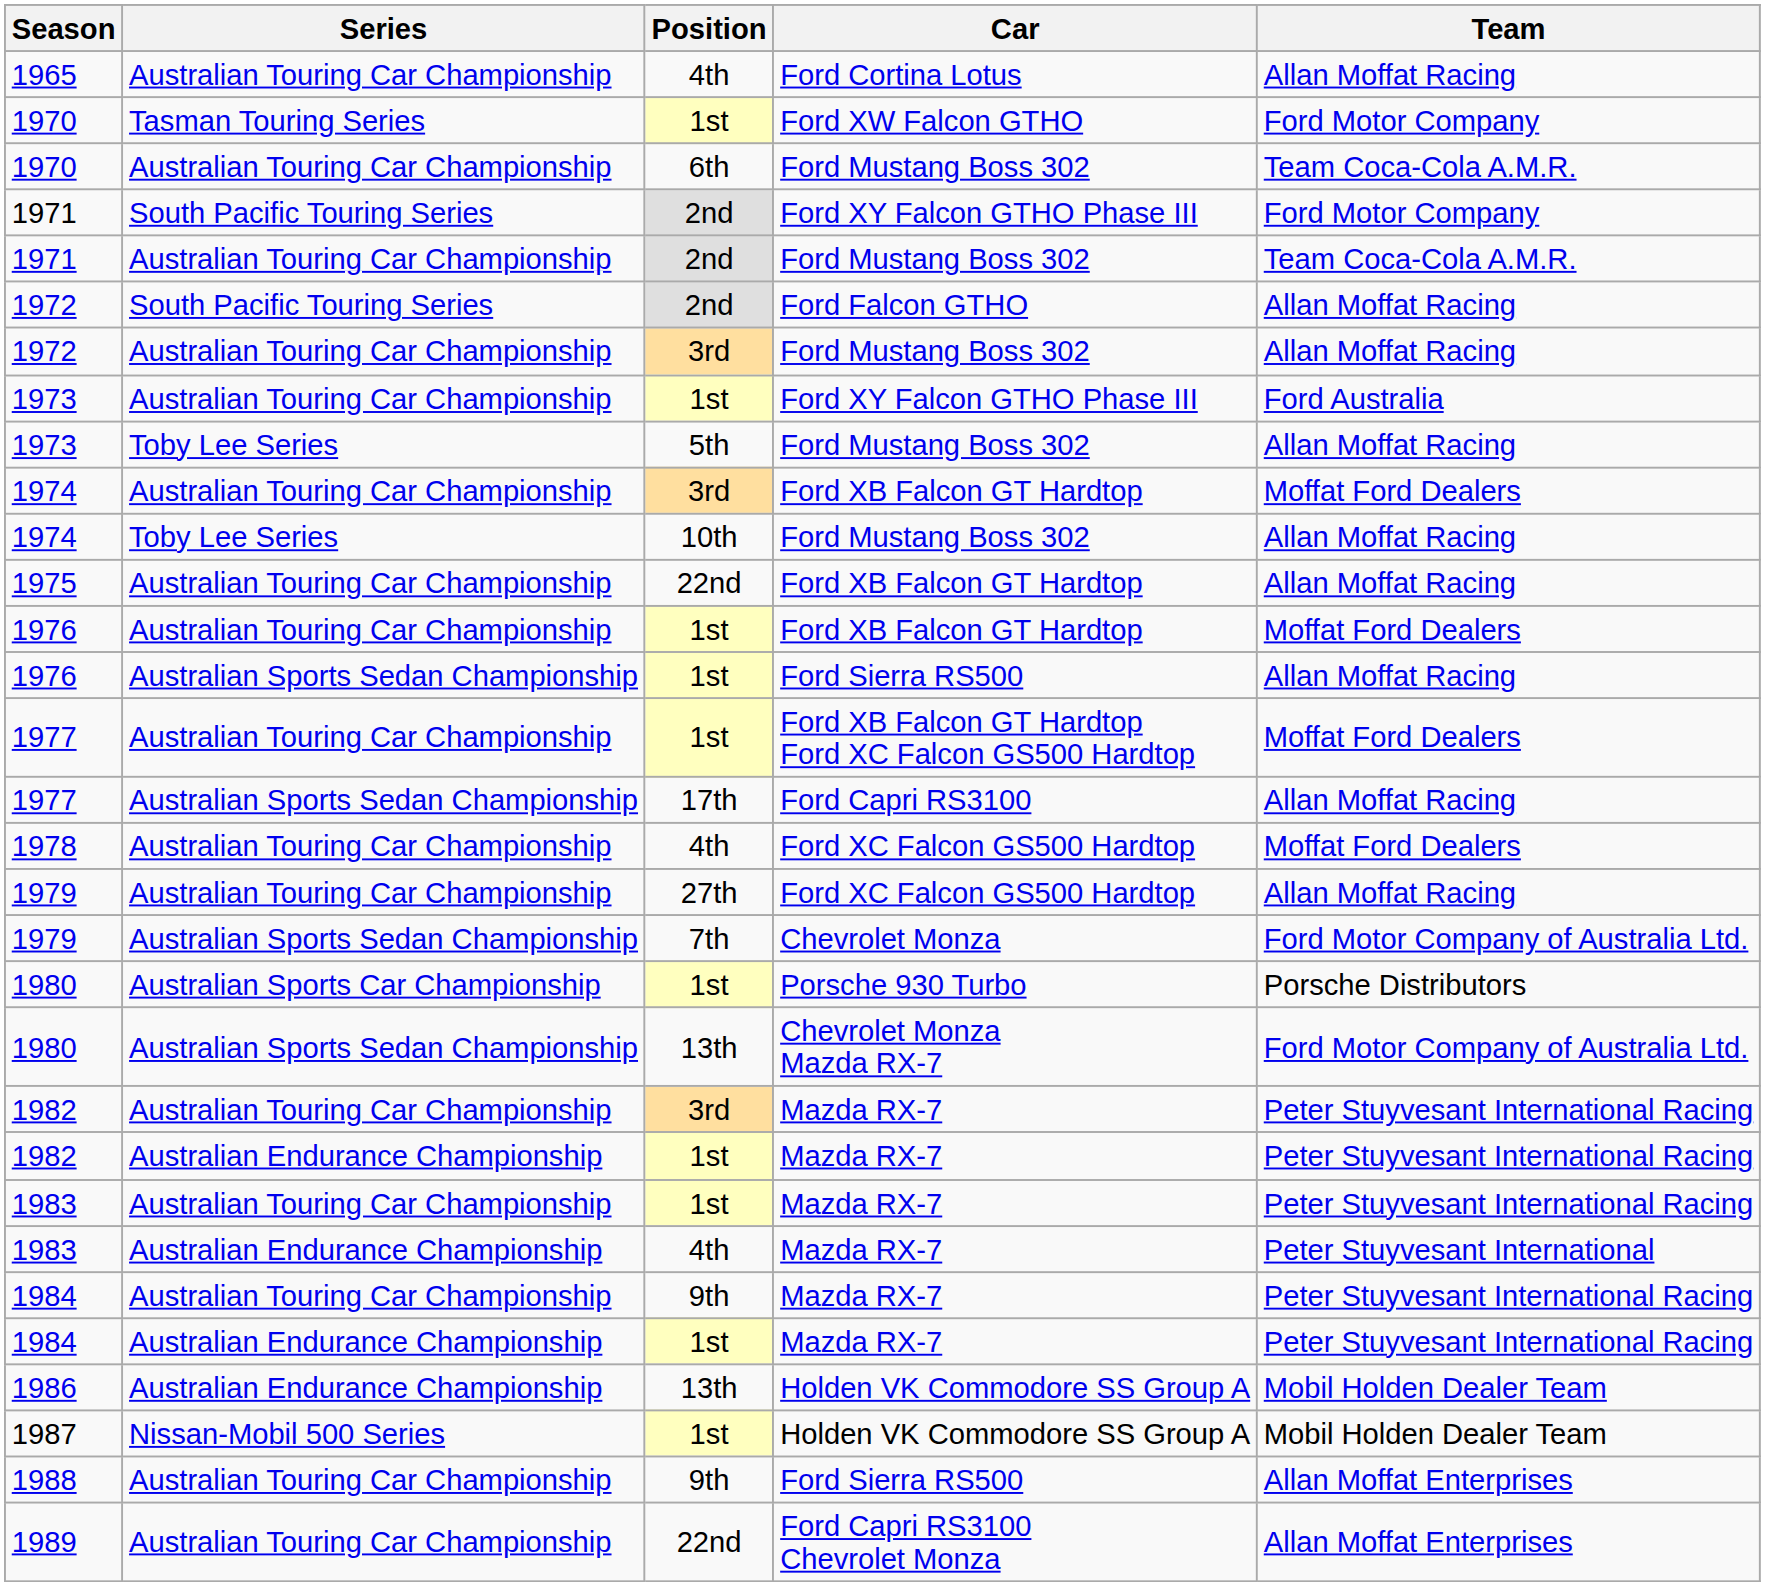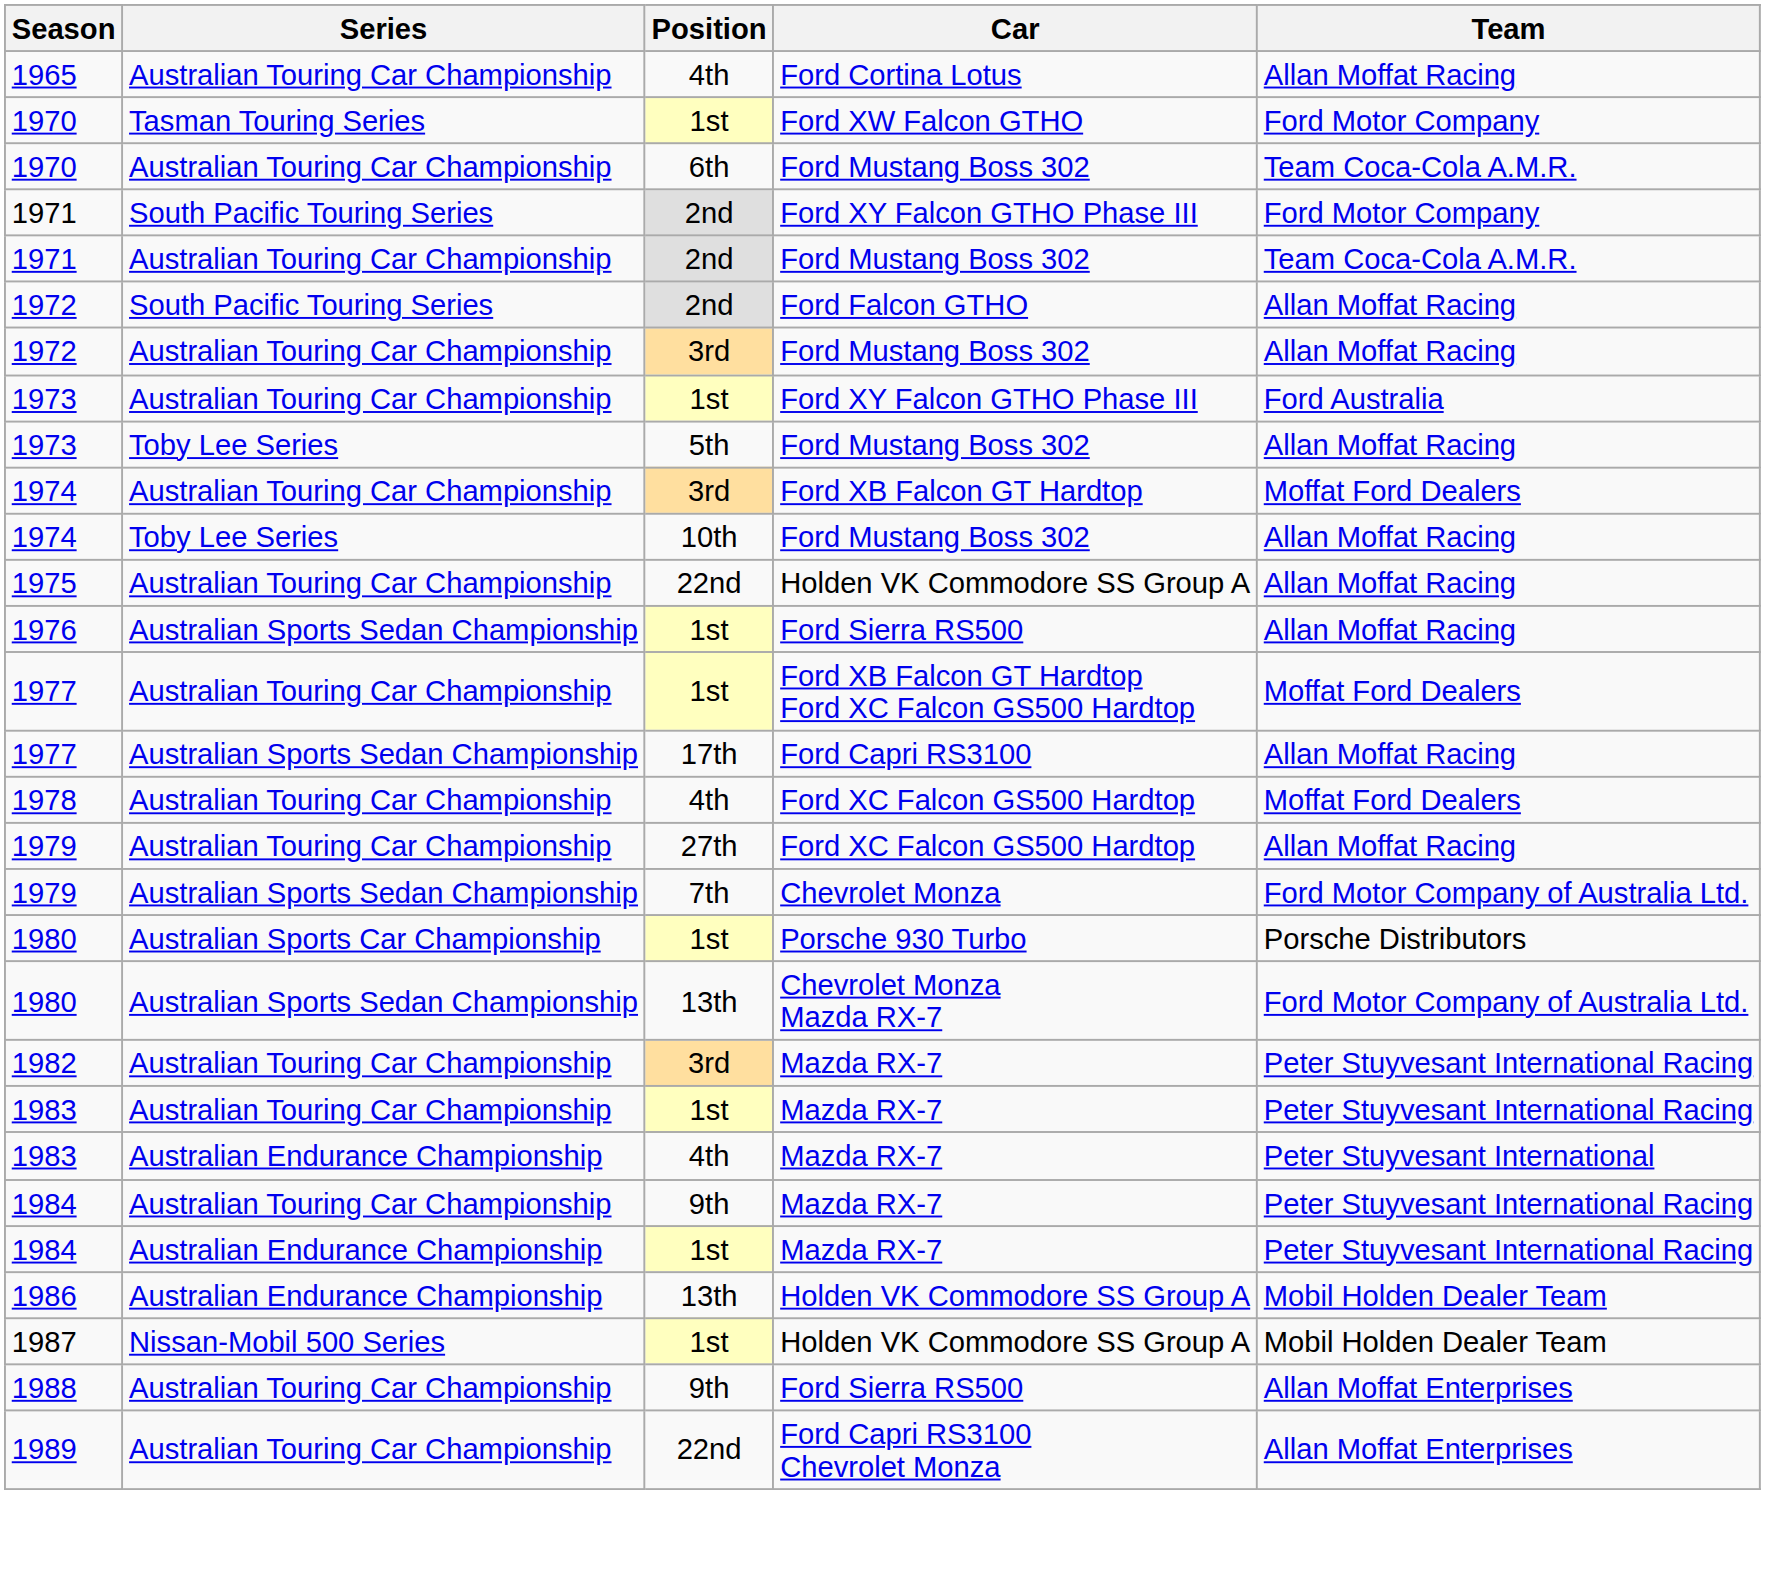 <table class="wikitable" style="font-size: 95%;">
 <tr>
 <th>Season</th>
 <th>Series</th>
 <th>Position</th>
 <th>Car</th>
 <th>Team</th>
 </tr>
 <tr>
 <td><a href='#'>1965</a></td>
 <td><a href='#'>Australian Touring Car Championship</a></td>
 <td align="center">4th</td>
 <td><a href='#'>Ford Cortina Lotus</a></td>
 <td><a href='#'>Allan Moffat Racing</a></td>
 </tr>
 <tr>
 <td><a href='#'>1970</a></td>
 <td><a href='#'>Tasman Touring Series</a></td>
 <td align="center" style="background:#ffffbf;">1st</td>
 <td><a href='#'>Ford XW Falcon GTHO</a></td>
 <td><a href='#'>Ford Motor Company</a></td>
 </tr>
 <tr>
 <td><a href='#'>1970</a></td>
 <td><a href='#'>Australian Touring Car Championship</a></td>
 <td align="center">6th</td>
 <td><a href='#'>Ford Mustang Boss 302</a></td>
 <td><a href='#'>Team Coca-Cola A.M.R.</a></td>
 </tr>
 <tr>
 <td>1971</td>
 <td><a href='#'>South Pacific Touring Series</a></td>
 <td align="center" style="background:#dfdfdf;">2nd</td>
 <td><a href='#'>Ford XY Falcon GTHO Phase III</a></td>
 <td><a href='#'>Ford Motor Company</a></td>
 </tr>
 <tr>
 <td><a href='#'>1971</a></td>
 <td><a href='#'>Australian Touring Car Championship</a></td>
 <td align="center" style="background:#dfdfdf;">2nd</td>
 <td><a href='#'>Ford Mustang Boss 302</a></td>
 <td><a href='#'>Team Coca-Cola A.M.R.</a></td>
 </tr>
 <tr>
 <td><a href='#'>1972</a></td>
 <td><a href='#'>South Pacific Touring Series</a></td>
 <td align="center" style="background:#dfdfdf;">2nd</td>
 <td><a href='#'>Ford Falcon GTHO</a></td>
 <td><a href='#'>Allan Moffat Racing</a></td>
 </tr>
 <tr>
 <td><a href='#'>1972</a></td>
 <td><a href='#'>Australian Touring Car Championship</a></td>
 <td align="center" style="background:#ffdf9f;">3rd</td>
 <td><a href='#'>Ford Mustang Boss 302</a></td>
 <td><a href='#'>Allan Moffat Racing</a></td>
 </tr>
 <tr>
 <td><a href='#'>1973</a></td>
 <td><a href='#'>Australian Touring Car Championship</a></td>
 <td align="center" style="background:#ffffbf;">1st</td>
 <td><a href='#'>Ford XY Falcon GTHO Phase III</a></td>
 <td><a href='#'>Ford Australia</a></td>
 </tr>
 <tr>
 <td><a href='#'>1973</a></td>
 <td><a href='#'>Toby Lee Series</a></td>
 <td align="center">5th</td>
 <td><a href='#'>Ford Mustang Boss 302</a></td>
 <td><a href='#'>Allan Moffat Racing</a></td>
 </tr>
 <tr>
 <td><a href='#'>1974</a></td>
 <td><a href='#'>Australian Touring Car Championship</a></td>
 <td align="center" style="background:#ffdf9f;">3rd</td>
 <td><a href='#'>Ford XB Falcon GT Hardtop</a></td>
 <td><a href='#'>Moffat Ford Dealers</a></td>
 </tr>
 <tr>
 <td><a href='#'>1974</a></td>
 <td><a href='#'>Toby Lee Series</a></td>
 <td align="center">10th</td>
 <td><a href='#'>Ford Mustang Boss 302</a></td>
 <td><a href='#'>Allan Moffat Racing</a></td>
 </tr>
 <tr>
 <td><a href='#'>1975</a></td>
 <td><a href='#'>Australian Touring Car Championship</a></td>
 <td align="center">22nd</td>
-<td><a href='#'>Ford XB Falcon GT Hardtop</a></td>
+<td>Holden VK Commodore SS Group A</td>
 <td><a href='#'>Allan Moffat Racing</a></td>
-</tr>
-<tr>
-<td><a href='#'>1976</a></td>
-<td><a href='#'>Australian Touring Car Championship</a></td>
-<td align="center" style="background:#ffffbf;">1st</td>
-<td><a href='#'>Ford XB Falcon GT Hardtop</a></td>
-<td><a href='#'>Moffat Ford Dealers</a></td>
 </tr>
 <tr>
 <td><a href='#'>1976</a></td>
 <td><a href='#'>Australian Sports Sedan Championship</a></td>
 <td align="center" style="background:#ffffbf;">1st</td>
 <td><a href='#'>Ford Sierra RS500</a></td>
 <td><a href='#'>Allan Moffat Racing</a></td>
 </tr>
 <tr>
 <td><a href='#'>1977</a></td>
 <td><a href='#'>Australian Touring Car Championship</a></td>
 <td align="center" style="background:#ffffbf;">1st</td>
 <td><a href='#'>Ford XB Falcon GT Hardtop</a><br><a href='#'>Ford XC Falcon GS500 Hardtop</a></td>
 <td><a href='#'>Moffat Ford Dealers</a></td>
 </tr>
 <tr>
 <td><a href='#'>1977</a></td>
 <td><a href='#'>Australian Sports Sedan Championship</a></td>
 <td align="center">17th</td>
 <td><a href='#'>Ford Capri RS3100</a></td>
 <td><a href='#'>Allan Moffat Racing</a></td>
 </tr>
 <tr>
 <td><a href='#'>1978</a></td>
 <td><a href='#'>Australian Touring Car Championship</a></td>
 <td align="center">4th</td>
 <td><a href='#'>Ford XC Falcon GS500 Hardtop</a></td>
 <td><a href='#'>Moffat Ford Dealers</a></td>
 </tr>
 <tr>
 <td><a href='#'>1979</a></td>
 <td><a href='#'>Australian Touring Car Championship</a></td>
 <td align="center">27th</td>
 <td><a href='#'>Ford XC Falcon GS500 Hardtop</a></td>
 <td><a href='#'>Allan Moffat Racing</a></td>
 </tr>
 <tr>
 <td><a href='#'>1979</a></td>
 <td><a href='#'>Australian Sports Sedan Championship</a></td>
 <td align="center">7th</td>
 <td><a href='#'>Chevrolet Monza</a></td>
 <td><a href='#'>Ford Motor Company of Australia Ltd.</a></td>
 </tr>
 <tr>
 <td><a href='#'>1980</a></td>
 <td><a href='#'>Australian Sports Car Championship</a></td>
 <td align="center" style="background:#ffffbf;">1st</td>
 <td><a href='#'>Porsche 930 Turbo</a></td>
 <td>Porsche Distributors</td>
 </tr>
 <tr>
 <td><a href='#'>1980</a></td>
 <td><a href='#'>Australian Sports Sedan Championship</a></td>
 <td align="center">13th</td>
 <td><a href='#'>Chevrolet Monza</a><br><a href='#'>Mazda RX-7</a></td>
 <td><a href='#'>Ford Motor Company of Australia Ltd.</a></td>
 </tr>
 <tr>
 <td><a href='#'>1982</a></td>
 <td><a href='#'>Australian Touring Car Championship</a></td>
 <td align="center" style="background:#ffdf9f;">3rd</td>
 <td><a href='#'>Mazda RX-7</a></td>
 <td><a href='#'>Peter Stuyvesant International Racing</a></td>
 </tr>
 <tr>
-<td><a href='#'>1982</a></td>
-<td><a href='#'>Australian Endurance Championship</a></td>
-<td align="center" style="background:#ffffbf;">1st</td>
-<td><a href='#'>Mazda RX-7</a></td>
-<td><a href='#'>Peter Stuyvesant International Racing</a></td>
-</tr>
-<tr>
 <td><a href='#'>1983</a></td>
 <td><a href='#'>Australian Touring Car Championship</a></td>
 <td align="center" style="background:#ffffbf;">1st</td>
 <td><a href='#'>Mazda RX-7</a></td>
 <td><a href='#'>Peter Stuyvesant International Racing</a></td>
 </tr>
 <tr>
 <td><a href='#'>1983</a></td>
 <td><a href='#'>Australian Endurance Championship</a></td>
 <td align="center">4th</td>
 <td><a href='#'>Mazda RX-7</a></td>
 <td><a href='#'>Peter Stuyvesant International</a></td>
 </tr>
 <tr>
 <td><a href='#'>1984</a></td>
 <td><a href='#'>Australian Touring Car Championship</a></td>
 <td align="center">9th</td>
 <td><a href='#'>Mazda RX-7</a></td>
 <td><a href='#'>Peter Stuyvesant International Racing</a></td>
 </tr>
 <tr>
 <td><a href='#'>1984</a></td>
 <td><a href='#'>Australian Endurance Championship</a></td>
 <td align="center" style="background:#ffffbf;">1st</td>
 <td><a href='#'>Mazda RX-7</a></td>
 <td><a href='#'>Peter Stuyvesant International Racing</a></td>
 </tr>
 <tr>
 <td><a href='#'>1986</a></td>
 <td><a href='#'>Australian Endurance Championship</a></td>
 <td align="center">13th</td>
 <td><a href='#'>Holden VK Commodore SS Group A</a></td>
 <td><a href='#'>Mobil Holden Dealer Team</a></td>
 </tr>
 <tr>
 <td>1987</td>
 <td><a href='#'>Nissan-Mobil 500 Series</a></td>
 <td style="text-align:center; background:#ffffbf;">1st</td>
 <td>Holden VK Commodore SS Group A</td>
 <td>Mobil Holden Dealer Team</td>
 </tr>
 <tr>
 <td><a href='#'>1988</a></td>
 <td><a href='#'>Australian Touring Car Championship</a></td>
 <td align="center">9th</td>
 <td><a href='#'>Ford Sierra RS500</a></td>
 <td><a href='#'>Allan Moffat Enterprises</a></td>
 </tr>
 <tr>
 <td><a href='#'>1989</a></td>
 <td><a href='#'>Australian Touring Car Championship</a></td>
 <td align="center">22nd</td>
 <td><a href='#'>Ford Capri RS3100</a><br><a href='#'>Chevrolet Monza</a></td>
 <td><a href='#'>Allan Moffat Enterprises</a></td>
 </tr>
 </table>
